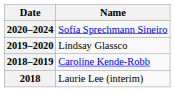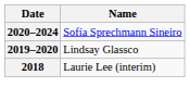 <table class="wikitable">
 <tr>
 <th scope="col">Date</th>
 <th scope="col">Name</th>
 </tr>
 <tr>
 <th scope="row">2020–2024</th>
 <td><a href='#'>Sofía Sprechmann Sineiro</a></td>
 </tr>
 <tr>
 <th scope="row">2019–2020</th>
 <td>Lindsay Glassco</td>
 </tr>
 <tr>
-<th scope="row">2018–2019</th>
-<td><a href='#'>Caroline Kende-Robb</a></td>
-</tr>
-<tr>
 <th scope="row">2018</th>
 <td>Laurie Lee (interim)</td>
 </tr>
 </table>
